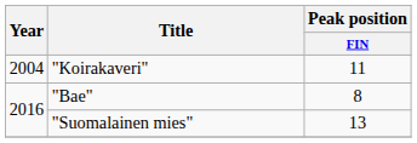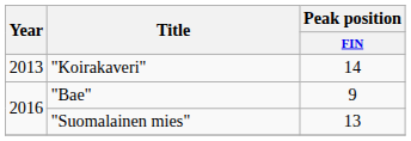 <table class="wikitable">
 <tr>
 <th rowspan="2">Year</th>
 <th rowspan="2" style="width:230px;">Title</th>
 <th colspan="2">Peak position</th>
 </tr>
 <tr>
 <th style="width;font-size:75%"><a href='#'>FIN</a></th>
 </tr>
 <tr>
-<td>2004</td>
+<td>2013</td>
 <td>"Koirakaveri"</td>
-<td style="text-align:center;">11</td>
+<td style="text-align:center;">14</td>
 </tr>
 <tr>
 <td rowspan="2">2016</td>
 <td>"Bae"</td>
-<td style="text-align:center;">8</td>
+<td style="text-align:center;">9</td>
 </tr>
 <tr>
 <td>"Suomalainen mies"</td>
 <td style="text-align:center;">13</td>
 </tr>
 <tr>
 </tr>
 </table>
